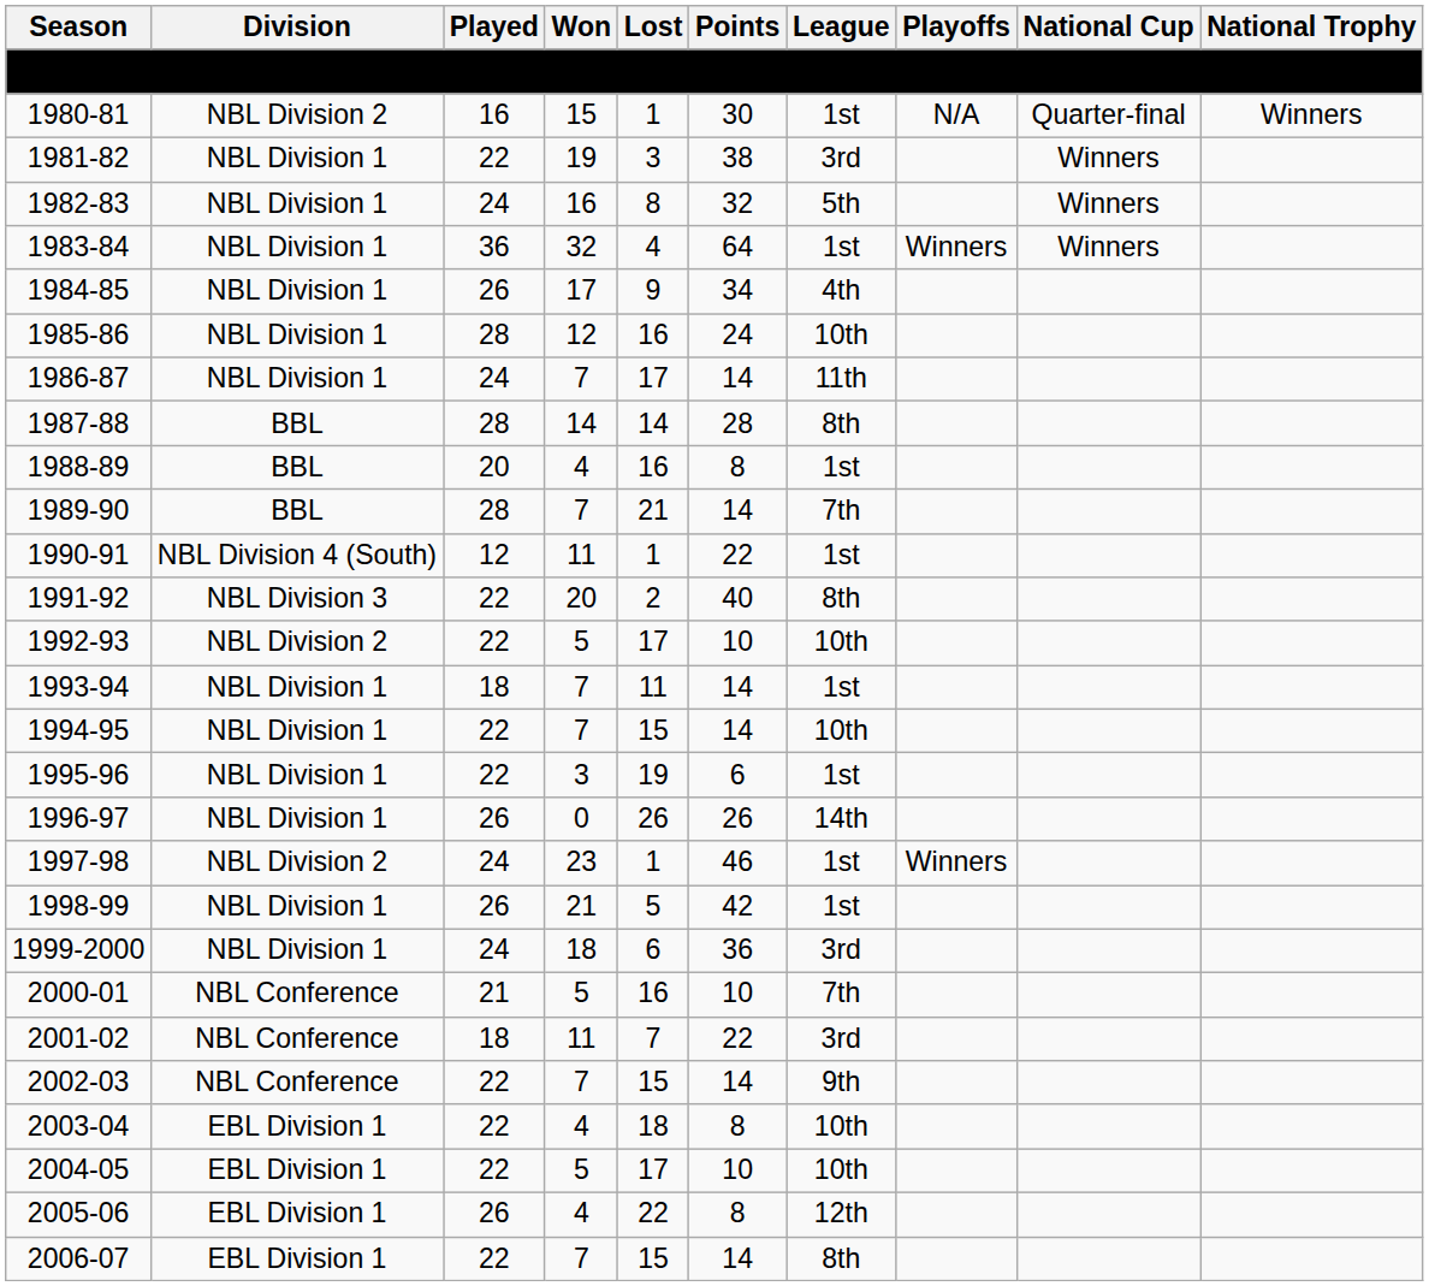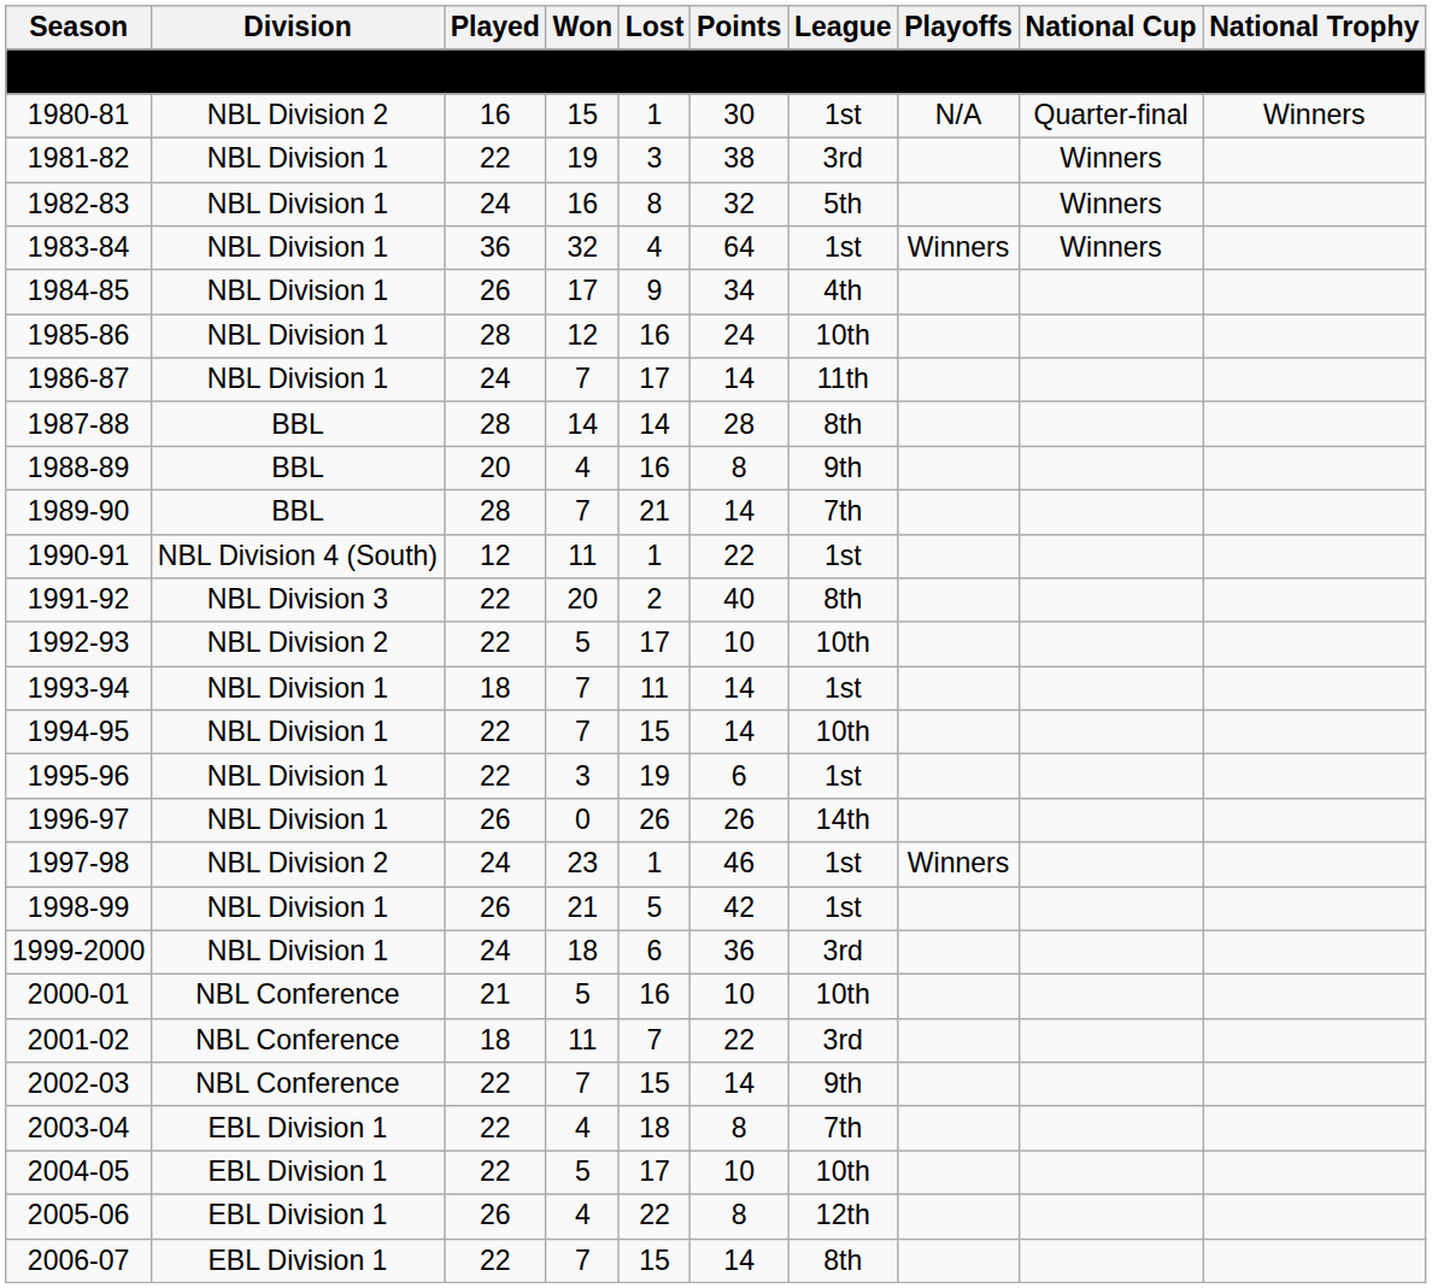 <table class="wikitable" style="text-align: center;">
 <tr bgcolor="#efefef">
 <th>Season</th>
 <th>Division</th>
 <th>Played</th>
 <th>Won</th>
 <th>Lost</th>
 <th>Points</th>
 <th>League</th>
 <th>Playoffs</th>
 <th>National Cup</th>
 <th>National Trophy</th>
 </tr>
 <tr>
 <td colspan="10" align=center bgcolor="black"><span><strong>Solent Stars</strong></span></td>
 </tr>
 <tr>
 <td>1980-81</td>
 <td>NBL Division 2</td>
 <td>16</td>
 <td>15</td>
 <td>1</td>
 <td>30</td>
 <td>1st</td>
 <td>N/A</td>
 <td>Quarter-final</td>
 <td>Winners</td>
 </tr>
 <tr>
 <td>1981-82</td>
 <td>NBL Division 1</td>
 <td>22</td>
 <td>19</td>
 <td>3</td>
 <td>38</td>
 <td>3rd</td>
 <td></td>
 <td>Winners</td>
 <td></td>
 </tr>
 <tr>
 <td>1982-83</td>
 <td>NBL Division 1</td>
 <td>24</td>
 <td>16</td>
 <td>8</td>
 <td>32</td>
 <td>5th</td>
 <td></td>
 <td>Winners</td>
 <td></td>
 </tr>
 <tr>
 <td>1983-84</td>
 <td>NBL Division 1</td>
 <td>36</td>
 <td>32</td>
 <td>4</td>
 <td>64</td>
 <td>1st</td>
 <td>Winners</td>
 <td>Winners</td>
 <td></td>
 </tr>
 <tr>
 <td>1984-85</td>
 <td>NBL Division 1</td>
 <td>26</td>
 <td>17</td>
 <td>9</td>
 <td>34</td>
 <td>4th</td>
 <td></td>
 <td></td>
 <td></td>
 </tr>
 <tr>
 <td>1985-86</td>
 <td>NBL Division 1</td>
 <td>28</td>
 <td>12</td>
 <td>16</td>
 <td>24</td>
 <td>10th</td>
 <td></td>
 <td></td>
 <td></td>
 </tr>
 <tr>
 <td>1986-87</td>
 <td>NBL Division 1</td>
 <td>24</td>
 <td>7</td>
 <td>17</td>
 <td>14</td>
 <td>11th</td>
 <td></td>
 <td></td>
 <td></td>
 </tr>
 <tr>
 <td>1987-88</td>
 <td>BBL</td>
 <td>28</td>
 <td>14</td>
 <td>14</td>
 <td>28</td>
 <td>8th</td>
 <td></td>
 <td></td>
 <td></td>
 </tr>
 <tr>
 <td>1988-89</td>
 <td>BBL</td>
 <td>20</td>
 <td>4</td>
 <td>16</td>
 <td>8</td>
-<td>1st</td>
+<td>9th</td>
 <td></td>
 <td></td>
 <td></td>
 </tr>
 <tr>
 <td>1989-90</td>
 <td>BBL</td>
 <td>28</td>
 <td>7</td>
 <td>21</td>
 <td>14</td>
 <td>7th</td>
 <td></td>
 <td></td>
 <td></td>
 </tr>
 <tr>
 <td>1990-91</td>
 <td>NBL Division 4 (South)</td>
 <td>12</td>
 <td>11</td>
 <td>1</td>
 <td>22</td>
 <td>1st</td>
 <td></td>
 <td></td>
 <td></td>
 </tr>
 <tr>
 <td>1991-92</td>
 <td>NBL Division 3</td>
 <td>22</td>
 <td>20</td>
 <td>2</td>
 <td>40</td>
 <td>8th</td>
 <td></td>
 <td></td>
 <td></td>
 </tr>
 <tr>
 <td>1992-93</td>
 <td>NBL Division 2</td>
 <td>22</td>
 <td>5</td>
 <td>17</td>
 <td>10</td>
 <td>10th</td>
 <td></td>
 <td></td>
 <td></td>
 </tr>
 <tr>
 <td>1993-94</td>
 <td>NBL Division 1</td>
 <td>18</td>
 <td>7</td>
 <td>11</td>
 <td>14</td>
 <td>1st</td>
 <td></td>
 <td></td>
 <td></td>
 </tr>
 <tr>
 <td>1994-95</td>
 <td>NBL Division 1</td>
 <td>22</td>
 <td>7</td>
 <td>15</td>
 <td>14</td>
 <td>10th</td>
 <td></td>
 <td></td>
 <td></td>
 </tr>
 <tr>
 <td>1995-96</td>
 <td>NBL Division 1</td>
 <td>22</td>
 <td>3</td>
 <td>19</td>
 <td>6</td>
 <td>1st</td>
 <td></td>
 <td></td>
 <td></td>
 </tr>
 <tr>
 <td>1996-97</td>
 <td>NBL Division 1</td>
 <td>26</td>
 <td>0</td>
 <td>26</td>
 <td>26</td>
 <td>14th</td>
 <td></td>
 <td></td>
 <td></td>
 </tr>
 <tr>
 <td>1997-98</td>
 <td>NBL Division 2</td>
 <td>24</td>
 <td>23</td>
 <td>1</td>
 <td>46</td>
 <td>1st</td>
 <td>Winners</td>
 <td></td>
 <td></td>
 </tr>
 <tr>
 <td>1998-99</td>
 <td>NBL Division 1</td>
 <td>26</td>
 <td>21</td>
 <td>5</td>
 <td>42</td>
 <td>1st</td>
 <td></td>
 <td></td>
 <td></td>
 </tr>
 <tr>
 <td>1999-2000</td>
 <td>NBL Division 1</td>
 <td>24</td>
 <td>18</td>
 <td>6</td>
 <td>36</td>
 <td>3rd</td>
 <td></td>
 <td></td>
 <td></td>
 </tr>
 <tr>
 <td>2000-01</td>
 <td>NBL Conference</td>
 <td>21</td>
 <td>5</td>
 <td>16</td>
 <td>10</td>
-<td>7th</td>
+<td>10th</td>
 <td></td>
 <td></td>
 <td></td>
 </tr>
 <tr>
 <td>2001-02</td>
 <td>NBL Conference</td>
 <td>18</td>
 <td>11</td>
 <td>7</td>
 <td>22</td>
 <td>3rd</td>
 <td></td>
 <td></td>
 <td></td>
 </tr>
 <tr>
 <td>2002-03</td>
 <td>NBL Conference</td>
 <td>22</td>
 <td>7</td>
 <td>15</td>
 <td>14</td>
 <td>9th</td>
 <td></td>
 <td></td>
 <td></td>
 </tr>
 <tr>
 <td>2003-04</td>
 <td>EBL Division 1</td>
 <td>22</td>
 <td>4</td>
 <td>18</td>
 <td>8</td>
-<td>10th</td>
+<td>7th</td>
 <td></td>
 <td></td>
 <td></td>
 </tr>
 <tr>
 <td>2004-05</td>
 <td>EBL Division 1</td>
 <td>22</td>
 <td>5</td>
 <td>17</td>
 <td>10</td>
 <td>10th</td>
 <td></td>
 <td></td>
 <td></td>
 </tr>
 <tr>
 <td>2005-06</td>
 <td>EBL Division 1</td>
 <td>26</td>
 <td>4</td>
 <td>22</td>
 <td>8</td>
 <td>12th</td>
 <td></td>
 <td></td>
 <td></td>
 </tr>
 <tr>
 <td>2006-07</td>
 <td>EBL Division 1</td>
 <td>22</td>
 <td>7</td>
 <td>15</td>
 <td>14</td>
 <td>8th</td>
 <td></td>
 <td></td>
 <td></td>
 </tr>
 </table>
